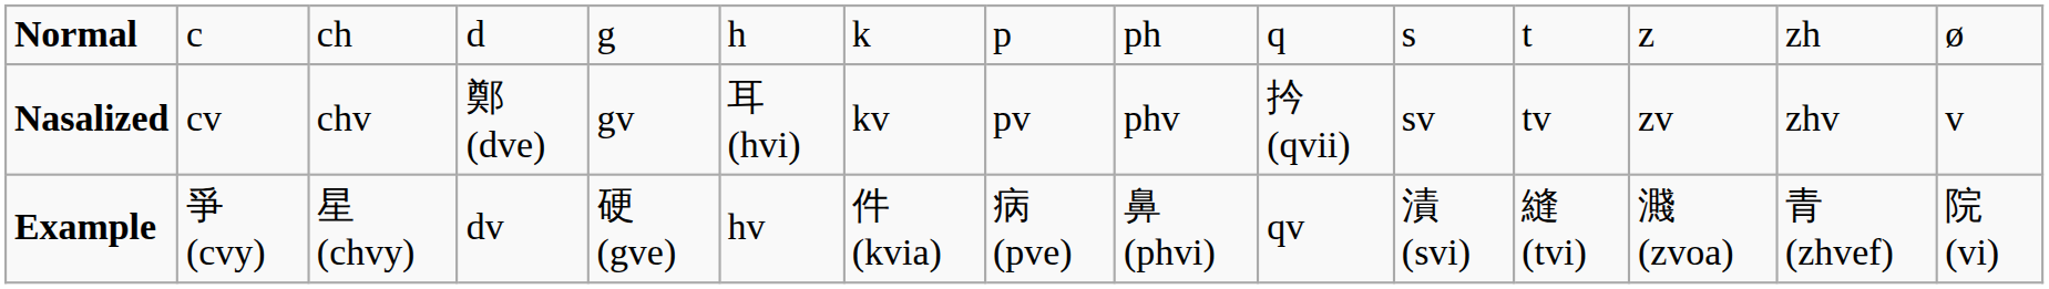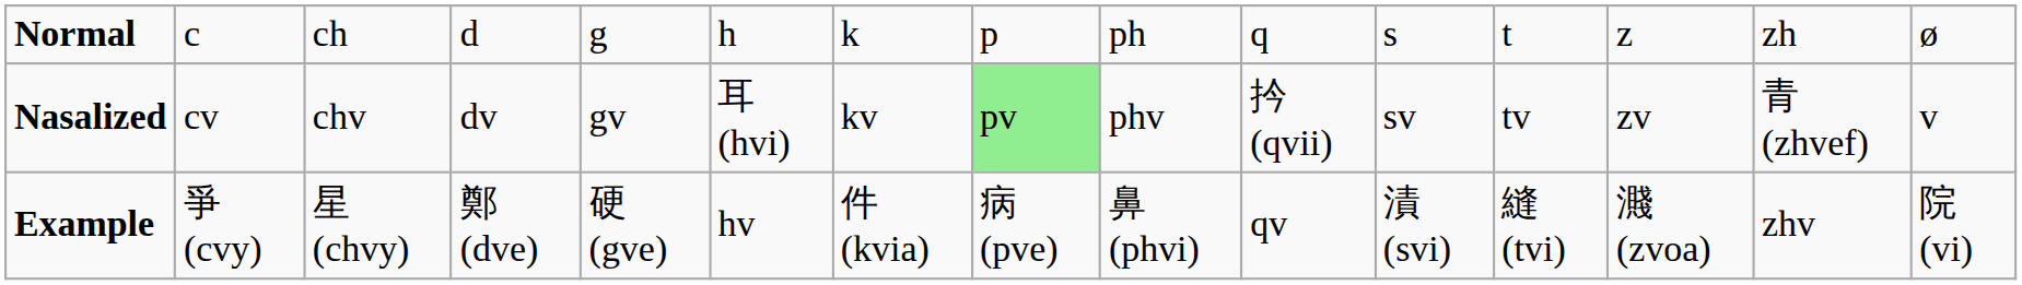 <table class="wikitable">
 <tr>
 <td><strong>Normal</strong></td>
 <td>c</td>
 <td>ch</td>
 <td>d</td>
 <td>g</td>
 <td>h</td>
 <td>k</td>
 <td>p</td>
 <td>ph</td>
 <td>q</td>
 <td>s</td>
 <td>t</td>
 <td>z</td>
 <td>zh</td>
 <td>ø</td>
 </tr>
 <tr>
 <td><strong>Nasalized</strong></td>
 <td>cv</td>
 <td>chv</td>
-<td>鄭(dve)</td>
+<td>dv</td>
 <td>gv</td>
 <td>耳(hvi)</td>
 <td>kv</td>
-<td>pv</td>
+<td style="background: lightgreen;">pv</td>
 <td>phv</td>
 <td>扲(qvii)</td>
 <td>sv</td>
 <td>tv</td>
 <td>zv</td>
-<td>zhv</td>
+<td>青(zhvef)</td>
 <td>v</td>
 </tr>
 <tr>
 <td><strong>Example</strong></td>
 <td>爭(cvy)</td>
 <td>星(chvy)</td>
-<td>dv</td>
+<td>鄭(dve)</td>
 <td>硬(gve)</td>
 <td>hv</td>
 <td>件(kvia)</td>
 <td>病(pve)</td>
 <td>鼻(phvi)</td>
 <td>qv</td>
 <td>漬(svi)</td>
 <td>縫(tvi)</td>
 <td>濺(zvoa)</td>
-<td>青(zhvef)</td>
+<td>zhv</td>
 <td>院(vi)</td>
 </tr>
 </table>
